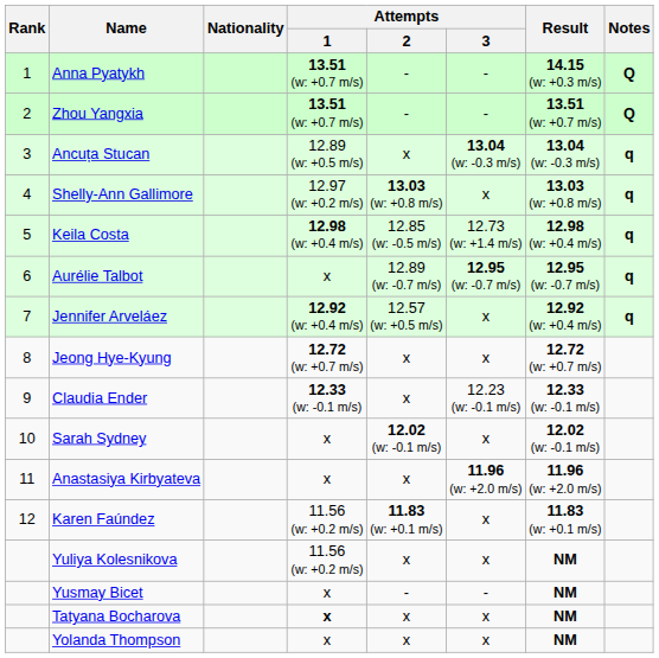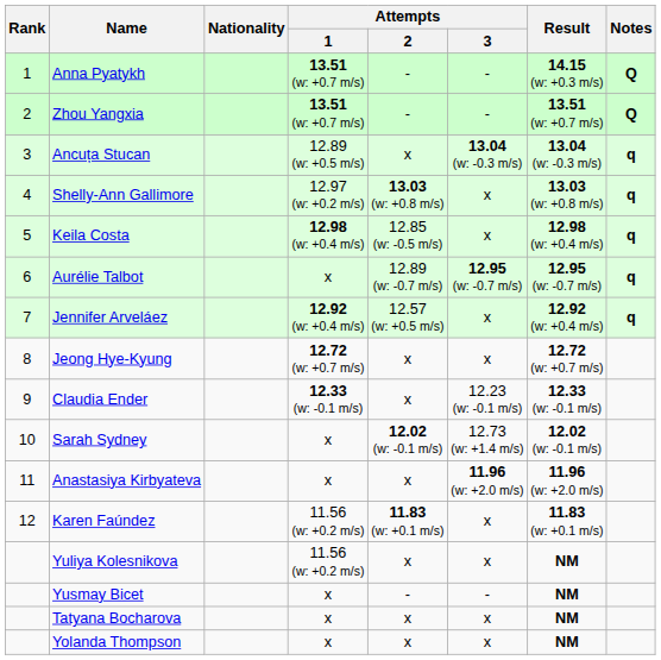 <table class="wikitable sortable" style="text-align:center">
 <tr>
 <th rowspan=2>Rank</th>
 <th rowspan=2>Name</th>
 <th rowspan=2>Nationality</th>
 <th colspan=3>Attempts</th>
 <th rowspan=2>Result</th>
 <th rowspan=2>Notes</th>
 </tr>
 <tr>
 <th>1</th>
 <th>2</th>
 <th>3</th>
 </tr>
 <tr bgcolor=ccffcc>
 <td>1</td>
 <td align=left><a href='#'>Anna Pyatykh</a></td>
 <td align=left></td>
 <td><strong>13.51</strong><br><small>(w: +0.7 m/s)</small></td>
 <td>-</td>
 <td>-</td>
 <td><strong>14.15</strong> <br><small>(w: +0.3 m/s)</small></td>
 <td><strong>Q</strong></td>
 </tr>
 <tr bgcolor=ccffcc>
 <td>2</td>
 <td align=left><a href='#'>Zhou Yangxia</a></td>
 <td align=left></td>
 <td><strong>13.51</strong><br><small>(w: +0.7 m/s)</small></td>
 <td>-</td>
 <td>-</td>
 <td><strong>13.51</strong> <br><small>(w: +0.7 m/s)</small></td>
 <td><strong>Q</strong></td>
 </tr>
 <tr bgcolor=ddffdd>
 <td>3</td>
 <td align=left><a href='#'>Ancuța Stucan</a></td>
 <td align=left></td>
 <td>12.89<br><small>(w: +0.5 m/s)</small></td>
 <td>x</td>
 <td><strong>13.04</strong><br><small>(w: -0.3 m/s)</small></td>
 <td><strong>13.04</strong> <br><small>(w: -0.3 m/s)</small></td>
 <td><strong>q</strong></td>
 </tr>
 <tr bgcolor=ddffdd>
 <td>4</td>
 <td align=left><a href='#'>Shelly-Ann Gallimore</a></td>
 <td align=left></td>
 <td>12.97<br><small>(w: +0.2 m/s)</small></td>
 <td><strong>13.03</strong><br><small>(w: +0.8 m/s)</small></td>
 <td>x</td>
 <td><strong>13.03</strong> <br><small>(w: +0.8 m/s)</small></td>
 <td><strong>q</strong></td>
 </tr>
 <tr bgcolor=ddffdd>
 <td>5</td>
 <td align=left><a href='#'>Keila Costa</a></td>
 <td align=left></td>
 <td><strong>12.98</strong><br><small>(w: +0.4 m/s)</small></td>
 <td>12.85<br><small>(w: -0.5 m/s)</small></td>
-<td>12.73<br><small>(w: +1.4 m/s)</small></td>
+<td>x</td>
 <td><strong>12.98</strong> <br><small>(w: +0.4 m/s)</small></td>
 <td><strong>q</strong></td>
 </tr>
 <tr bgcolor=ddffdd>
 <td>6</td>
 <td align=left><a href='#'>Aurélie Talbot</a></td>
 <td align=left></td>
 <td>x</td>
 <td>12.89<br><small>(w: -0.7 m/s)</small></td>
 <td><strong>12.95</strong><br><small>(w: -0.7 m/s)</small></td>
 <td><strong>12.95</strong> <br><small>(w: -0.7 m/s)</small></td>
 <td><strong>q</strong></td>
 </tr>
 <tr bgcolor=ddffdd>
 <td>7</td>
 <td align=left><a href='#'>Jennifer Arveláez</a></td>
 <td align=left></td>
 <td><strong>12.92</strong><br><small>(w: +0.4 m/s)</small></td>
 <td>12.57<br><small>(w: +0.5 m/s)</small></td>
 <td>x</td>
 <td><strong>12.92</strong> <br><small>(w: +0.4 m/s)</small></td>
 <td><strong>q</strong></td>
 </tr>
 <tr>
 <td>8</td>
 <td align=left><a href='#'>Jeong Hye-Kyung</a></td>
 <td align=left></td>
 <td><strong>12.72</strong><br><small>(w: +0.7 m/s)</small></td>
 <td>x</td>
 <td>x</td>
 <td><strong>12.72</strong> <br><small>(w: +0.7 m/s)</small></td>
 <td></td>
 </tr>
 <tr>
 <td>9</td>
 <td align=left><a href='#'>Claudia Ender</a></td>
 <td align=left></td>
 <td><strong>12.33</strong><br><small>(w: -0.1 m/s)</small></td>
 <td>x</td>
 <td>12.23<br><small>(w: -0.1 m/s)</small></td>
 <td><strong>12.33</strong> <br><small>(w: -0.1 m/s)</small></td>
 <td></td>
 </tr>
 <tr>
 <td>10</td>
 <td align=left><a href='#'>Sarah Sydney</a></td>
 <td align=left></td>
 <td>x</td>
 <td><strong>12.02</strong><br><small>(w: -0.1 m/s)</small></td>
-<td>x</td>
+<td>12.73<br><small>(w: +1.4 m/s)</small></td>
 <td><strong>12.02</strong> <br><small>(w: -0.1 m/s)</small></td>
 <td></td>
 </tr>
 <tr>
 <td>11</td>
 <td align=left><a href='#'>Anastasiya Kirbyateva</a></td>
 <td align=left></td>
 <td>x</td>
 <td>x</td>
 <td><strong>11.96</strong><br><small>(w: +2.0 m/s)</small></td>
 <td><strong>11.96</strong> <br><small>(w: +2.0 m/s)</small></td>
 <td></td>
 </tr>
 <tr>
 <td>12</td>
 <td align=left><a href='#'>Karen Faúndez</a></td>
 <td align=left></td>
 <td>11.56<br><small>(w: +0.2 m/s)</small></td>
 <td><strong>11.83</strong><br><small>(w: +0.1 m/s)</small></td>
 <td>x</td>
 <td><strong>11.83</strong> <br><small>(w: +0.1 m/s)</small></td>
 <td></td>
 </tr>
 <tr>
 <td></td>
 <td align=left><a href='#'>Yuliya Kolesnikova</a></td>
 <td align=left></td>
 <td>11.56<br><small>(w: +0.2 m/s)</small></td>
 <td>x</td>
 <td>x</td>
 <td><strong>NM</strong></td>
 <td></td>
 </tr>
 <tr>
 <td></td>
 <td align=left><a href='#'>Yusmay Bicet</a></td>
 <td align=left></td>
 <td>x</td>
 <td>-</td>
 <td>-</td>
 <td><strong>NM</strong></td>
 <td></td>
 </tr>
 <tr>
 <td></td>
 <td align=left><a href='#'>Tatyana Bocharova</a></td>
 <td align=left></td>
-<td><strong>x</strong></td>
+<td>x</td>
 <td>x</td>
 <td>x</td>
 <td><strong>NM</strong></td>
 <td></td>
 </tr>
 <tr>
 <td></td>
 <td align=left><a href='#'>Yolanda Thompson</a></td>
 <td align=left></td>
 <td>x</td>
 <td>x</td>
 <td>x</td>
 <td><strong>NM</strong></td>
 <td></td>
 </tr>
 </table>
